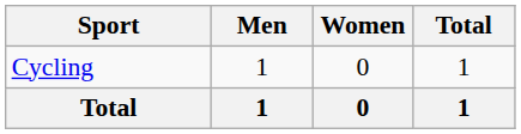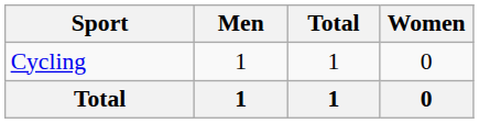 <table class="wikitable sortable" style="text-align:center;">
 <tr>
 <th width=120>Sport</th>
 <th width=55>Men</th>
+<th width=55>Total</th>
 <th width=55>Women</th>
-<th width=55>Total</th>
 </tr>
 <tr>
 <td align=left><a href='#'>Cycling</a></td>
 <td>1</td>
+<td>1</td>
 <td>0</td>
-<td>1</td>
 </tr>
 <tr>
 <th>Total</th>
 <th>1</th>
+<th>1</th>
 <th>0</th>
-<th>1</th>
 </tr>
 </table>
